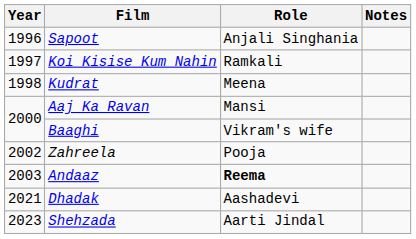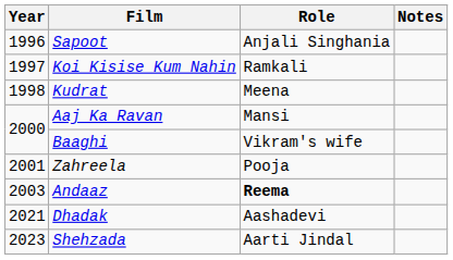 <table class="wikitable sortable">
 <tr>
 <th>Year</th>
 <th>Film</th>
 <th>Role</th>
 <th>Notes</th>
 </tr>
 <tr>
 <td>1996</td>
 <td><em><a href='#'>Sapoot</a></em></td>
 <td>Anjali Singhania</td>
 <td></td>
 </tr>
 <tr>
 <td>1997</td>
 <td><em><a href='#'>Koi Kisise Kum Nahin</a></em></td>
 <td>Ramkali</td>
 <td></td>
 </tr>
 <tr>
 <td>1998</td>
 <td><em><a href='#'>Kudrat</a></em></td>
 <td>Meena</td>
 <td></td>
 </tr>
 <tr>
 <td rowspan="2">2000</td>
 <td><em><a href='#'>Aaj Ka Ravan</a></em></td>
 <td>Mansi</td>
 <td></td>
 </tr>
 <tr>
 <td><em><a href='#'>Baaghi</a></em></td>
 <td>Vikram's wife</td>
 <td></td>
 </tr>
 <tr>
-<td>2002</td>
+<td>2001</td>
 <td><em>Zahreela</em></td>
 <td>Pooja</td>
 <td></td>
 </tr>
 <tr>
 <td>2003</td>
 <td><em><a href='#'>Andaaz</a></em></td>
 <td><strong>Reema</strong></td>
 <td></td>
 </tr>
 <tr>
 <td>2021</td>
 <td><em><a href='#'>Dhadak</a></em></td>
 <td>Aashadevi</td>
 <td></td>
 </tr>
 <tr>
 <td>2023</td>
 <td><em><a href='#'>Shehzada</a></em></td>
 <td>Aarti Jindal</td>
 <td></td>
 </tr>
 </table>
